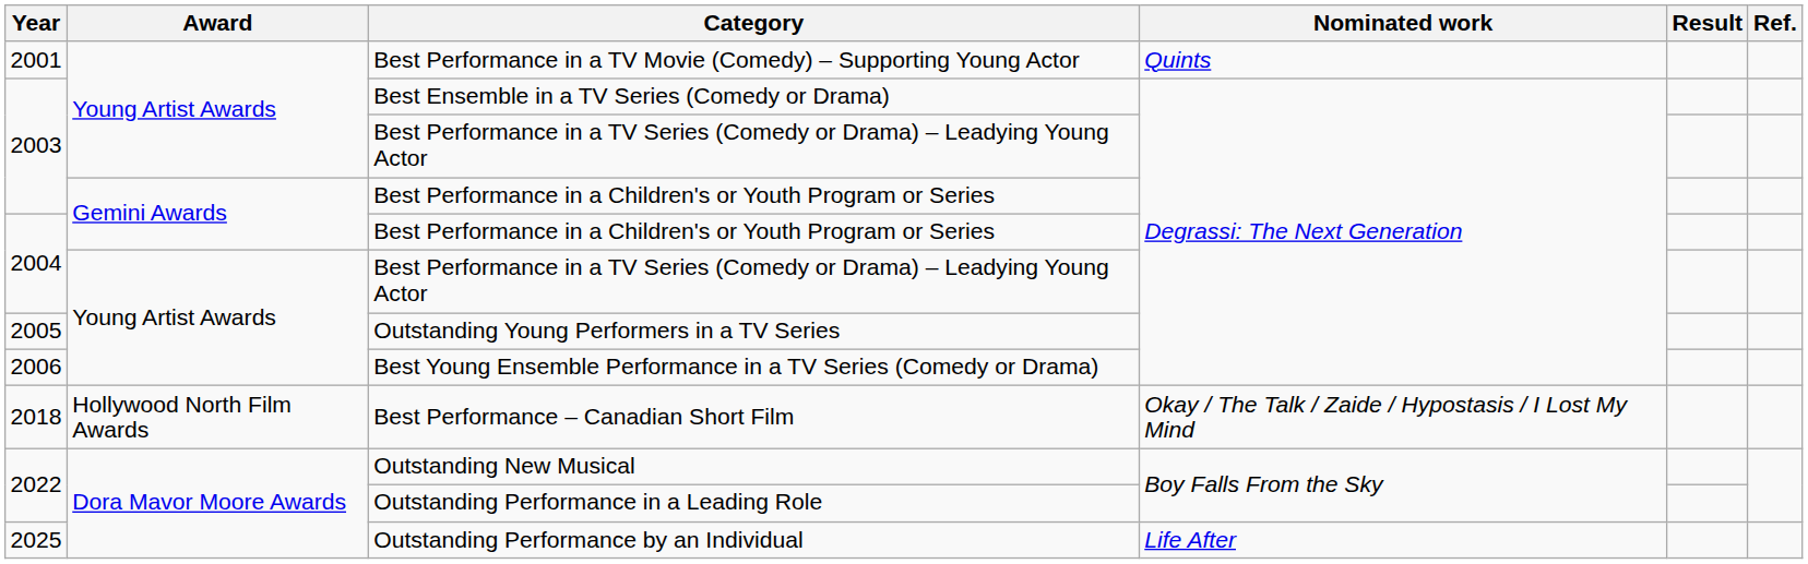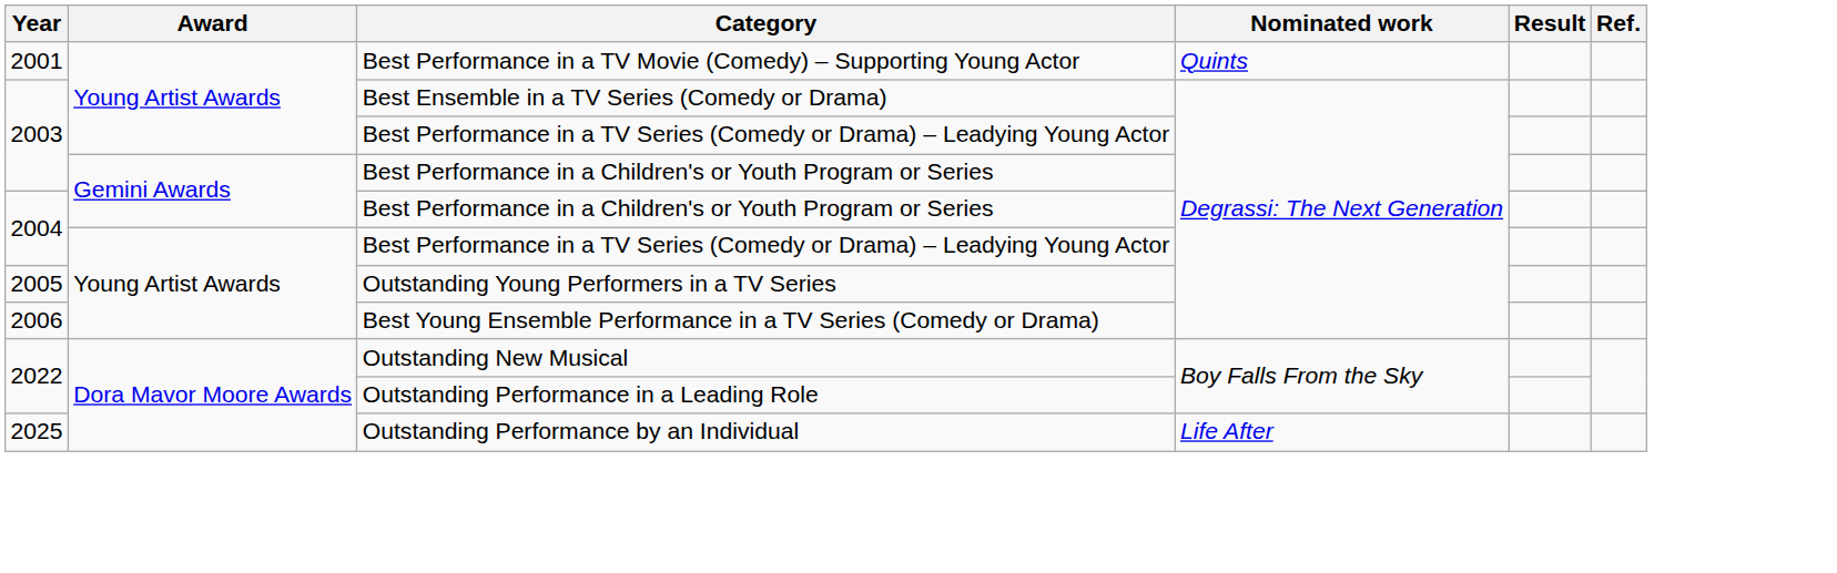 <table class="wikitable">
 <tr>
 <th>Year</th>
 <th>Award</th>
 <th>Category</th>
 <th>Nominated work</th>
 <th>Result</th>
 <th>Ref.</th>
 </tr>
 <tr>
 <td>2001</td>
 <td rowspan="3"><a href='#'>Young Artist Awards</a></td>
 <td>Best Performance in a TV Movie (Comedy) – Supporting Young Actor</td>
 <td><em><a href='#'>Quints</a></em></td>
 <td></td>
 <td style="text-align:center;"></td>
 </tr>
 <tr>
 <td rowspan="3">2003</td>
 <td>Best Ensemble in a TV Series (Comedy or Drama)</td>
 <td rowspan="7"><em><a href='#'>Degrassi: The Next Generation</a></em></td>
 <td></td>
 <td style="text-align:center;"></td>
 </tr>
 <tr>
 <td>Best Performance in a TV Series (Comedy or Drama) – Leadying Young Actor</td>
 <td></td>
 <td style="text-align:center;"></td>
 </tr>
 <tr>
 <td rowspan="2"><a href='#'>Gemini Awards</a></td>
 <td>Best Performance in a Children's or Youth Program or Series</td>
 <td></td>
 <td style="text-align:center;"></td>
 </tr>
 <tr>
 <td rowspan="2">2004</td>
 <td>Best Performance in a Children's or Youth Program or Series</td>
 <td></td>
 <td style="text-align:center;"></td>
 </tr>
 <tr>
 <td rowspan="3">Young Artist Awards</td>
 <td>Best Performance in a TV Series (Comedy or Drama) – Leadying Young Actor</td>
 <td></td>
 <td style="text-align:center;"></td>
 </tr>
 <tr>
 <td>2005</td>
 <td>Outstanding Young Performers in a TV Series</td>
 <td></td>
 <td style="text-align:center;"></td>
 </tr>
 <tr>
 <td>2006</td>
 <td>Best Young Ensemble Performance in a TV Series (Comedy or Drama)</td>
 <td></td>
 <td style="text-align:center;"></td>
 </tr>
 <tr>
-<td>2018</td>
-<td>Hollywood North Film Awards</td>
-<td>Best Performance – Canadian Short Film</td>
-<td><em>Okay / The Talk / Zaide / Hypostasis / I Lost My Mind</em></td>
-<td></td>
-<td style="text-align:center;"></td>
-</tr>
-<tr>
 <td rowspan=2>2022</td>
 <td rowspan=3><a href='#'>Dora Mavor Moore Awards</a></td>
 <td>Outstanding New Musical</td>
 <td rowspan=2><em>Boy Falls From the Sky</em></td>
 <td></td>
 <td rowspan=2 style="text-align:center;"></td>
 </tr>
 <tr>
 <td>Outstanding Performance in a Leading Role</td>
 <td></td>
 </tr>
 <tr>
 <td>2025</td>
 <td>Outstanding Performance by an Individual</td>
 <td rowspan=2><em><a href='#'> Life After</a></em></td>
 <td></td>
 <td rowspan=2 style="text-align:center;"></td>
 </tr>
 </table>
